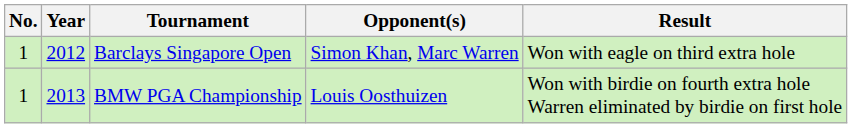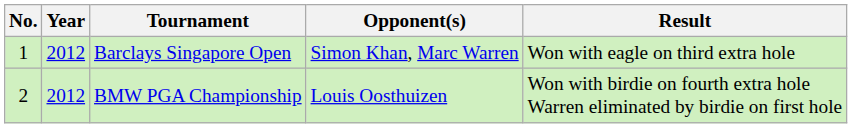 <table class="wikitable" style="font-size:95%;">
 <tr>
 <th>No.</th>
 <th>Year</th>
 <th>Tournament</th>
 <th>Opponent(s)</th>
 <th>Result</th>
 </tr>
 <tr style="background:#D0F0C0;">
 <td align=center>1</td>
 <td><a href='#'>2012</a></td>
 <td><a href='#'>Barclays Singapore Open</a></td>
 <td> <a href='#'>Simon Khan</a>,  <a href='#'>Marc Warren</a></td>
 <td>Won with eagle on third extra hole</td>
 </tr>
 <tr style="background:#D0F0C0;">
-<td align=center>1</td>
-<td><a href='#'>2013</a></td>
+<td align=center>2</td>
+<td><a href='#'>2012</a></td>
 <td><a href='#'>BMW PGA Championship</a></td>
 <td> <a href='#'>Louis Oosthuizen</a></td>
 <td>Won with birdie on fourth extra hole<br>Warren eliminated by birdie on first hole</td>
 </tr>
 </table>
